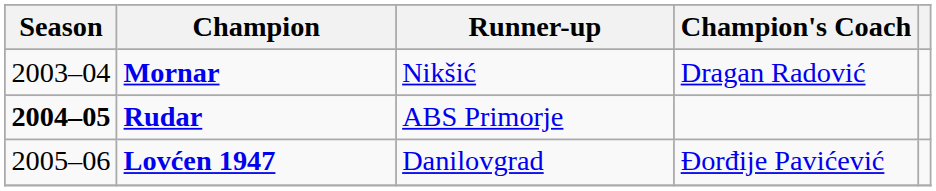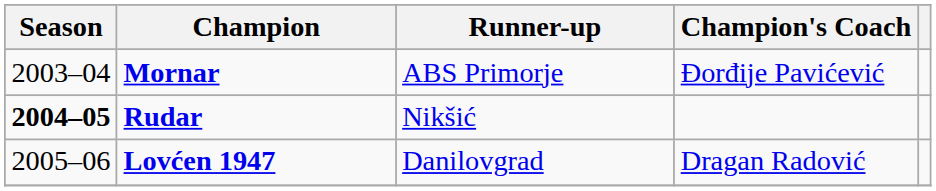 <table class="wikitable">
 <tr>
 <th>Season</th>
 <th width=150>Champion</th>
 <th width=150>Runner-up</th>
 <th>Champion's Coach</th>
 <th></th>
 </tr>
 <tr>
 <td>2003–04</td>
 <td><strong><a href='#'>Mornar</a></strong></td>
-<td><a href='#'>Nikšić</a></td>
-<td> <a href='#'>Dragan Radović</a></td>
+<td><a href='#'>ABS Primorje</a></td>
+<td> <a href='#'>Đorđije Pavićević</a></td>
 <td></td>
 </tr>
 <tr>
 <td><strong>2004–05</strong></td>
 <td><strong><a href='#'>Rudar</a></strong></td>
-<td><a href='#'>ABS Primorje</a></td>
+<td><a href='#'>Nikšić</a></td>
 <td></td>
 <td></td>
 </tr>
 <tr>
 <td>2005–06</td>
 <td><strong><a href='#'>Lovćen 1947</a></strong></td>
 <td><a href='#'>Danilovgrad</a></td>
-<td> <a href='#'>Đorđije Pavićević</a></td>
+<td> <a href='#'>Dragan Radović</a></td>
 <td></td>
 </tr>
 <tr>
 </tr>
 </table>
